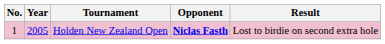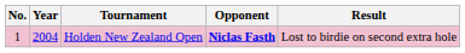 <table class="wikitable" style="font-size:95%;">
 <tr>
 <th>No.</th>
 <th>Year</th>
 <th>Tournament</th>
 <th>Opponent</th>
 <th>Result</th>
 </tr>
 <tr style="background:#F2C1D1;">
 <td align=center>1</td>
-<td><a href='#'>2005</a></td>
+<td><a href='#'>2004</a></td>
 <td><a href='#'>Holden New Zealand Open</a></td>
 <td><strong> <a href='#'>Niclas Fasth</a></strong></td>
 <td>Lost to birdie on second extra hole</td>
 </tr>
 </table>
